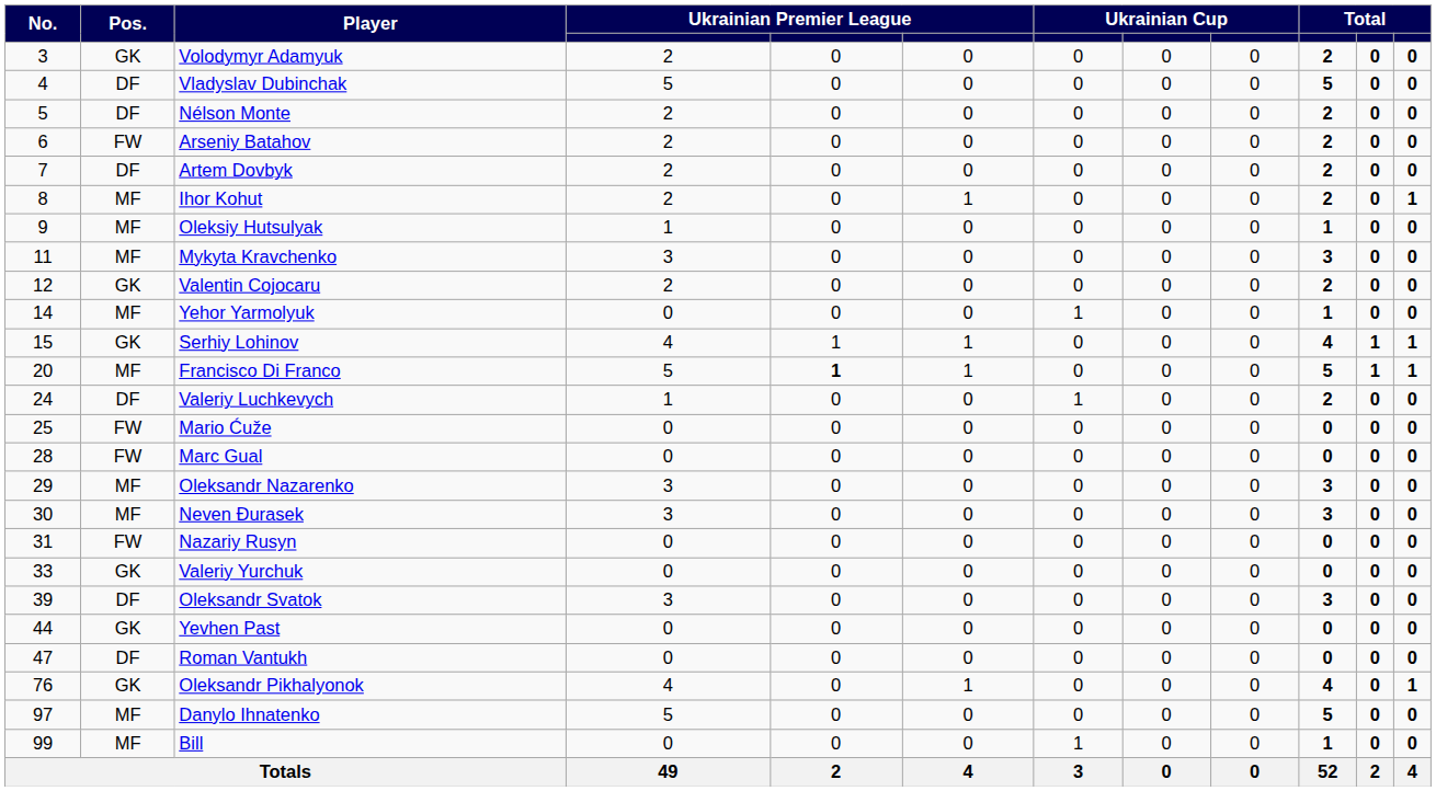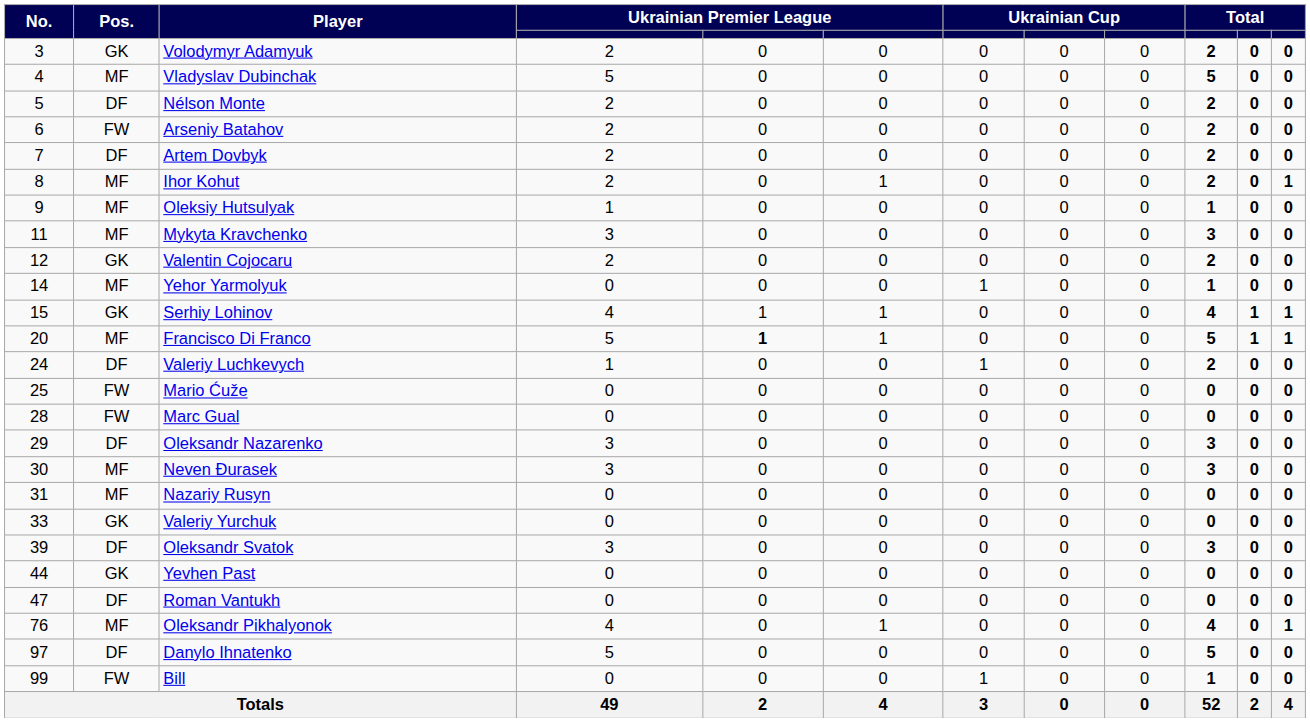 <table class="wikitable sortable" style="text-align:center;width:100%;">
 <tr>
 <th rowspan=2 style=background-color:#000055;color:white>No.</th>
 <th rowspan=2 style=background-color:#000055;color:white>Pos.</th>
 <th rowspan=2 style=background-color:#000055;color:white>Player</th>
 <th colspan=3 style=background:#000055;color:white>Ukrainian Premier League</th>
 <th colspan=3 style=background:#000055;color:white>Ukrainian Cup</th>
 <th colspan=3 style=background:#000055;color:white>Total</th>
 </tr>
 <tr>
 <th style=background-color:#000055;color:white></th>
 <th style=background-color:#000055;color:white></th>
 <th style=background-color:#000055;color:white></th>
 <th style=background-color:#000055;color:white></th>
 <th style=background-color:#000055;color:white></th>
 <th style=background-color:#000055;color:white></th>
 <th style=background-color:#000055;color:white></th>
 <th style=background-color:#000055;color:white></th>
 <th style=background-color:#000055;color:white></th>
 </tr>
 <tr>
 <td>3</td>
 <td>GK</td>
 <td align=left> <a href='#'>Volodymyr Adamyuk</a></td>
 <td>2</td>
 <td>0</td>
 <td>0</td>
 <td>0</td>
 <td>0</td>
 <td>0</td>
 <td><strong>2</strong></td>
 <td><strong>0</strong></td>
 <td><strong>0</strong></td>
 </tr>
 <tr>
 <td>4</td>
-<td>DF</td>
+<td>MF</td>
 <td align=left> <a href='#'>Vladyslav Dubinchak</a></td>
 <td>5</td>
 <td>0</td>
 <td>0</td>
 <td>0</td>
 <td>0</td>
 <td>0</td>
 <td><strong>5</strong></td>
 <td><strong>0</strong></td>
 <td><strong>0</strong></td>
 </tr>
 <tr>
 <td>5</td>
 <td>DF</td>
 <td align=left> <a href='#'>Nélson Monte</a></td>
 <td>2</td>
 <td>0</td>
 <td>0</td>
 <td>0</td>
 <td>0</td>
 <td>0</td>
 <td><strong>2</strong></td>
 <td><strong>0</strong></td>
 <td><strong>0</strong></td>
 </tr>
 <tr>
 <td>6</td>
 <td>FW</td>
 <td align=left> <a href='#'>Arseniy Batahov</a></td>
 <td>2</td>
 <td>0</td>
 <td>0</td>
 <td>0</td>
 <td>0</td>
 <td>0</td>
 <td><strong>2</strong></td>
 <td><strong>0</strong></td>
 <td><strong>0</strong></td>
 </tr>
 <tr>
 <td>7</td>
 <td>DF</td>
 <td align=left> <a href='#'>Artem Dovbyk</a></td>
 <td>2</td>
 <td>0</td>
 <td>0</td>
 <td>0</td>
 <td>0</td>
 <td>0</td>
 <td><strong>2</strong></td>
 <td><strong>0</strong></td>
 <td><strong>0</strong></td>
 </tr>
 <tr>
 <td>8</td>
 <td>MF</td>
 <td align=left> <a href='#'>Ihor Kohut</a></td>
 <td>2</td>
 <td>0</td>
 <td>1</td>
 <td>0</td>
 <td>0</td>
 <td>0</td>
 <td><strong>2</strong></td>
 <td><strong>0</strong></td>
 <td><strong>1</strong></td>
 </tr>
 <tr>
 <td>9</td>
 <td>MF</td>
 <td align=left> <a href='#'>Oleksiy Hutsulyak</a></td>
 <td>1</td>
 <td>0</td>
 <td>0</td>
 <td>0</td>
 <td>0</td>
 <td>0</td>
 <td><strong>1</strong></td>
 <td><strong>0</strong></td>
 <td><strong>0</strong></td>
 </tr>
 <tr>
 <td>11</td>
 <td>MF</td>
 <td align=left> <a href='#'>Mykyta Kravchenko</a></td>
 <td>3</td>
 <td>0</td>
 <td>0</td>
 <td>0</td>
 <td>0</td>
 <td>0</td>
 <td><strong>3</strong></td>
 <td><strong>0</strong></td>
 <td><strong>0</strong></td>
 </tr>
 <tr>
 <td>12</td>
 <td>GK</td>
 <td align=left> <a href='#'>Valentin Cojocaru</a></td>
 <td>2</td>
 <td>0</td>
 <td>0</td>
 <td>0</td>
 <td>0</td>
 <td>0</td>
 <td><strong>2</strong></td>
 <td><strong>0</strong></td>
 <td><strong>0</strong></td>
 </tr>
 <tr>
 <td>14</td>
 <td>MF</td>
 <td align=left> <a href='#'>Yehor Yarmolyuk</a></td>
 <td>0</td>
 <td>0</td>
 <td>0</td>
 <td>1</td>
 <td>0</td>
 <td>0</td>
 <td><strong>1</strong></td>
 <td><strong>0</strong></td>
 <td><strong>0</strong></td>
 </tr>
 <tr>
 <td>15</td>
 <td>GK</td>
 <td align=left> <a href='#'>Serhiy Lohinov</a></td>
 <td>4</td>
 <td>1</td>
 <td>1</td>
 <td>0</td>
 <td>0</td>
 <td>0</td>
 <td><strong>4</strong></td>
 <td><strong>1</strong></td>
 <td><strong>1</strong></td>
 </tr>
 <tr>
 <td>20</td>
 <td>MF</td>
 <td align=left> <a href='#'>Francisco Di Franco</a></td>
 <td>5</td>
 <td><strong>1</strong></td>
 <td>1</td>
 <td>0</td>
 <td>0</td>
 <td>0</td>
 <td><strong>5</strong></td>
 <td><strong>1</strong></td>
 <td><strong>1</strong></td>
 </tr>
 <tr>
 <td>24</td>
 <td>DF</td>
 <td align=left> <a href='#'>Valeriy Luchkevych</a></td>
 <td>1</td>
 <td>0</td>
 <td>0</td>
 <td>1</td>
 <td>0</td>
 <td>0</td>
 <td><strong>2</strong></td>
 <td><strong>0</strong></td>
 <td><strong>0</strong></td>
 </tr>
 <tr>
 <td>25</td>
 <td>FW</td>
 <td align=left> <a href='#'>Mario Ćuže</a></td>
 <td>0</td>
 <td>0</td>
 <td>0</td>
 <td>0</td>
 <td>0</td>
 <td>0</td>
 <td><strong>0</strong></td>
 <td><strong>0</strong></td>
 <td><strong>0</strong></td>
 </tr>
 <tr>
 <td>28</td>
 <td>FW</td>
 <td align=left> <a href='#'>Marc Gual</a></td>
 <td>0</td>
 <td>0</td>
 <td>0</td>
 <td>0</td>
 <td>0</td>
 <td>0</td>
 <td><strong>0</strong></td>
 <td><strong>0</strong></td>
 <td><strong>0</strong></td>
 </tr>
 <tr>
 <td>29</td>
-<td>MF</td>
+<td>DF</td>
 <td align=left> <a href='#'>Oleksandr Nazarenko</a></td>
 <td>3</td>
 <td>0</td>
 <td>0</td>
 <td>0</td>
 <td>0</td>
 <td>0</td>
 <td><strong>3</strong></td>
 <td><strong>0</strong></td>
 <td><strong>0</strong></td>
 </tr>
 <tr>
 <td>30</td>
 <td>MF</td>
 <td align=left> <a href='#'>Neven Đurasek</a></td>
 <td>3</td>
 <td>0</td>
 <td>0</td>
 <td>0</td>
 <td>0</td>
 <td>0</td>
 <td><strong>3</strong></td>
 <td><strong>0</strong></td>
 <td><strong>0</strong></td>
 </tr>
 <tr>
 <td>31</td>
-<td>FW</td>
+<td>MF</td>
 <td align=left> <a href='#'>Nazariy Rusyn</a></td>
 <td>0</td>
 <td>0</td>
 <td>0</td>
 <td>0</td>
 <td>0</td>
 <td>0</td>
 <td><strong>0</strong></td>
 <td><strong>0</strong></td>
 <td><strong>0</strong></td>
 </tr>
 <tr>
 <td>33</td>
 <td>GK</td>
 <td align=left> <a href='#'>Valeriy Yurchuk</a></td>
 <td>0</td>
 <td>0</td>
 <td>0</td>
 <td>0</td>
 <td>0</td>
 <td>0</td>
 <td><strong>0</strong></td>
 <td><strong>0</strong></td>
 <td><strong>0</strong></td>
 </tr>
 <tr>
 <td>39</td>
 <td>DF</td>
 <td align=left> <a href='#'>Oleksandr Svatok</a></td>
 <td>3</td>
 <td>0</td>
 <td>0</td>
 <td>0</td>
 <td>0</td>
 <td>0</td>
 <td><strong>3</strong></td>
 <td><strong>0</strong></td>
 <td><strong>0</strong></td>
 </tr>
 <tr>
 <td>44</td>
 <td>GK</td>
 <td align=left> <a href='#'>Yevhen Past</a></td>
 <td>0</td>
 <td>0</td>
 <td>0</td>
 <td>0</td>
 <td>0</td>
 <td>0</td>
 <td><strong>0</strong></td>
 <td><strong>0</strong></td>
 <td><strong>0</strong></td>
 </tr>
 <tr>
 <td>47</td>
 <td>DF</td>
 <td align=left> <a href='#'>Roman Vantukh</a></td>
 <td>0</td>
 <td>0</td>
 <td>0</td>
 <td>0</td>
 <td>0</td>
 <td>0</td>
 <td><strong>0</strong></td>
 <td><strong>0</strong></td>
 <td><strong>0</strong></td>
 </tr>
 <tr>
 <td>76</td>
-<td>GK</td>
+<td>MF</td>
 <td align=left> <a href='#'>Oleksandr Pikhalyonok</a></td>
 <td>4</td>
 <td>0</td>
 <td>1</td>
 <td>0</td>
 <td>0</td>
 <td>0</td>
 <td><strong>4</strong></td>
 <td><strong>0</strong></td>
 <td><strong>1</strong></td>
 </tr>
 <tr>
 <td>97</td>
-<td>MF</td>
+<td>DF</td>
 <td align=left> <a href='#'>Danylo Ihnatenko</a></td>
 <td>5</td>
 <td>0</td>
 <td>0</td>
 <td>0</td>
 <td>0</td>
 <td>0</td>
 <td><strong>5</strong></td>
 <td><strong>0</strong></td>
 <td><strong>0</strong></td>
 </tr>
 <tr>
 <td>99</td>
-<td>MF</td>
+<td>FW</td>
 <td align=left> <a href='#'>Bill</a></td>
 <td>0</td>
 <td>0</td>
 <td>0</td>
 <td>1</td>
 <td>0</td>
 <td>0</td>
 <td><strong>1</strong></td>
 <td><strong>0</strong></td>
 <td><strong>0</strong></td>
 </tr>
 <tr>
 <th colspan=3><strong>Totals</strong></th>
 <th><strong>49</strong></th>
 <th><strong>2</strong></th>
 <th><strong>4</strong></th>
 <th><strong>3</strong></th>
 <th><strong>0</strong></th>
 <th><strong>0</strong></th>
 <th><strong>52</strong></th>
 <th><strong>2</strong></th>
 <th><strong>4</strong></th>
 </tr>
 </table>
